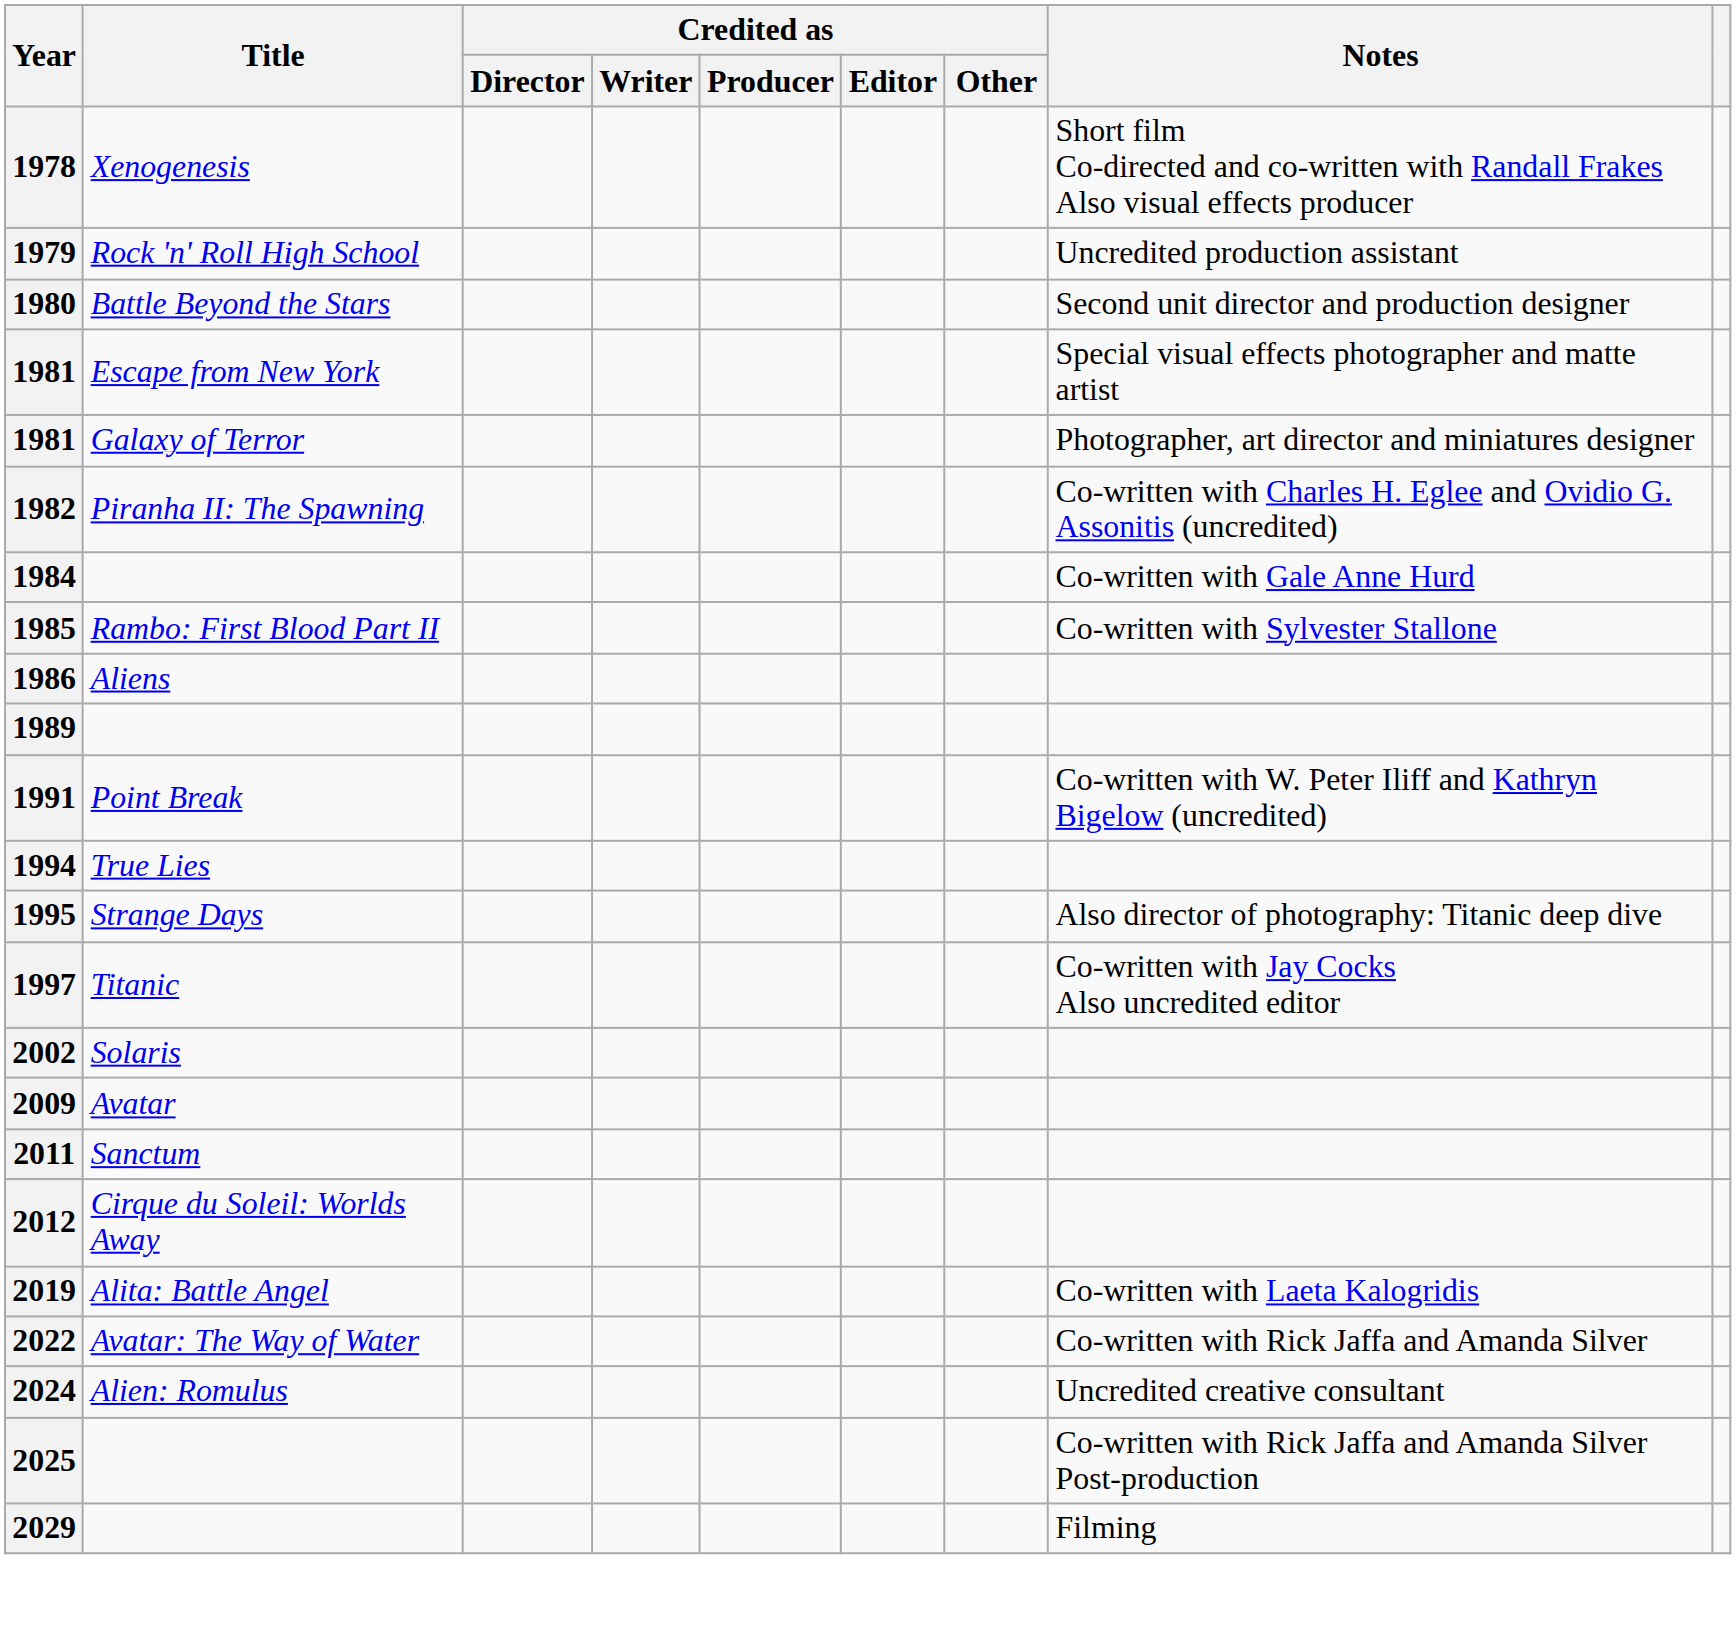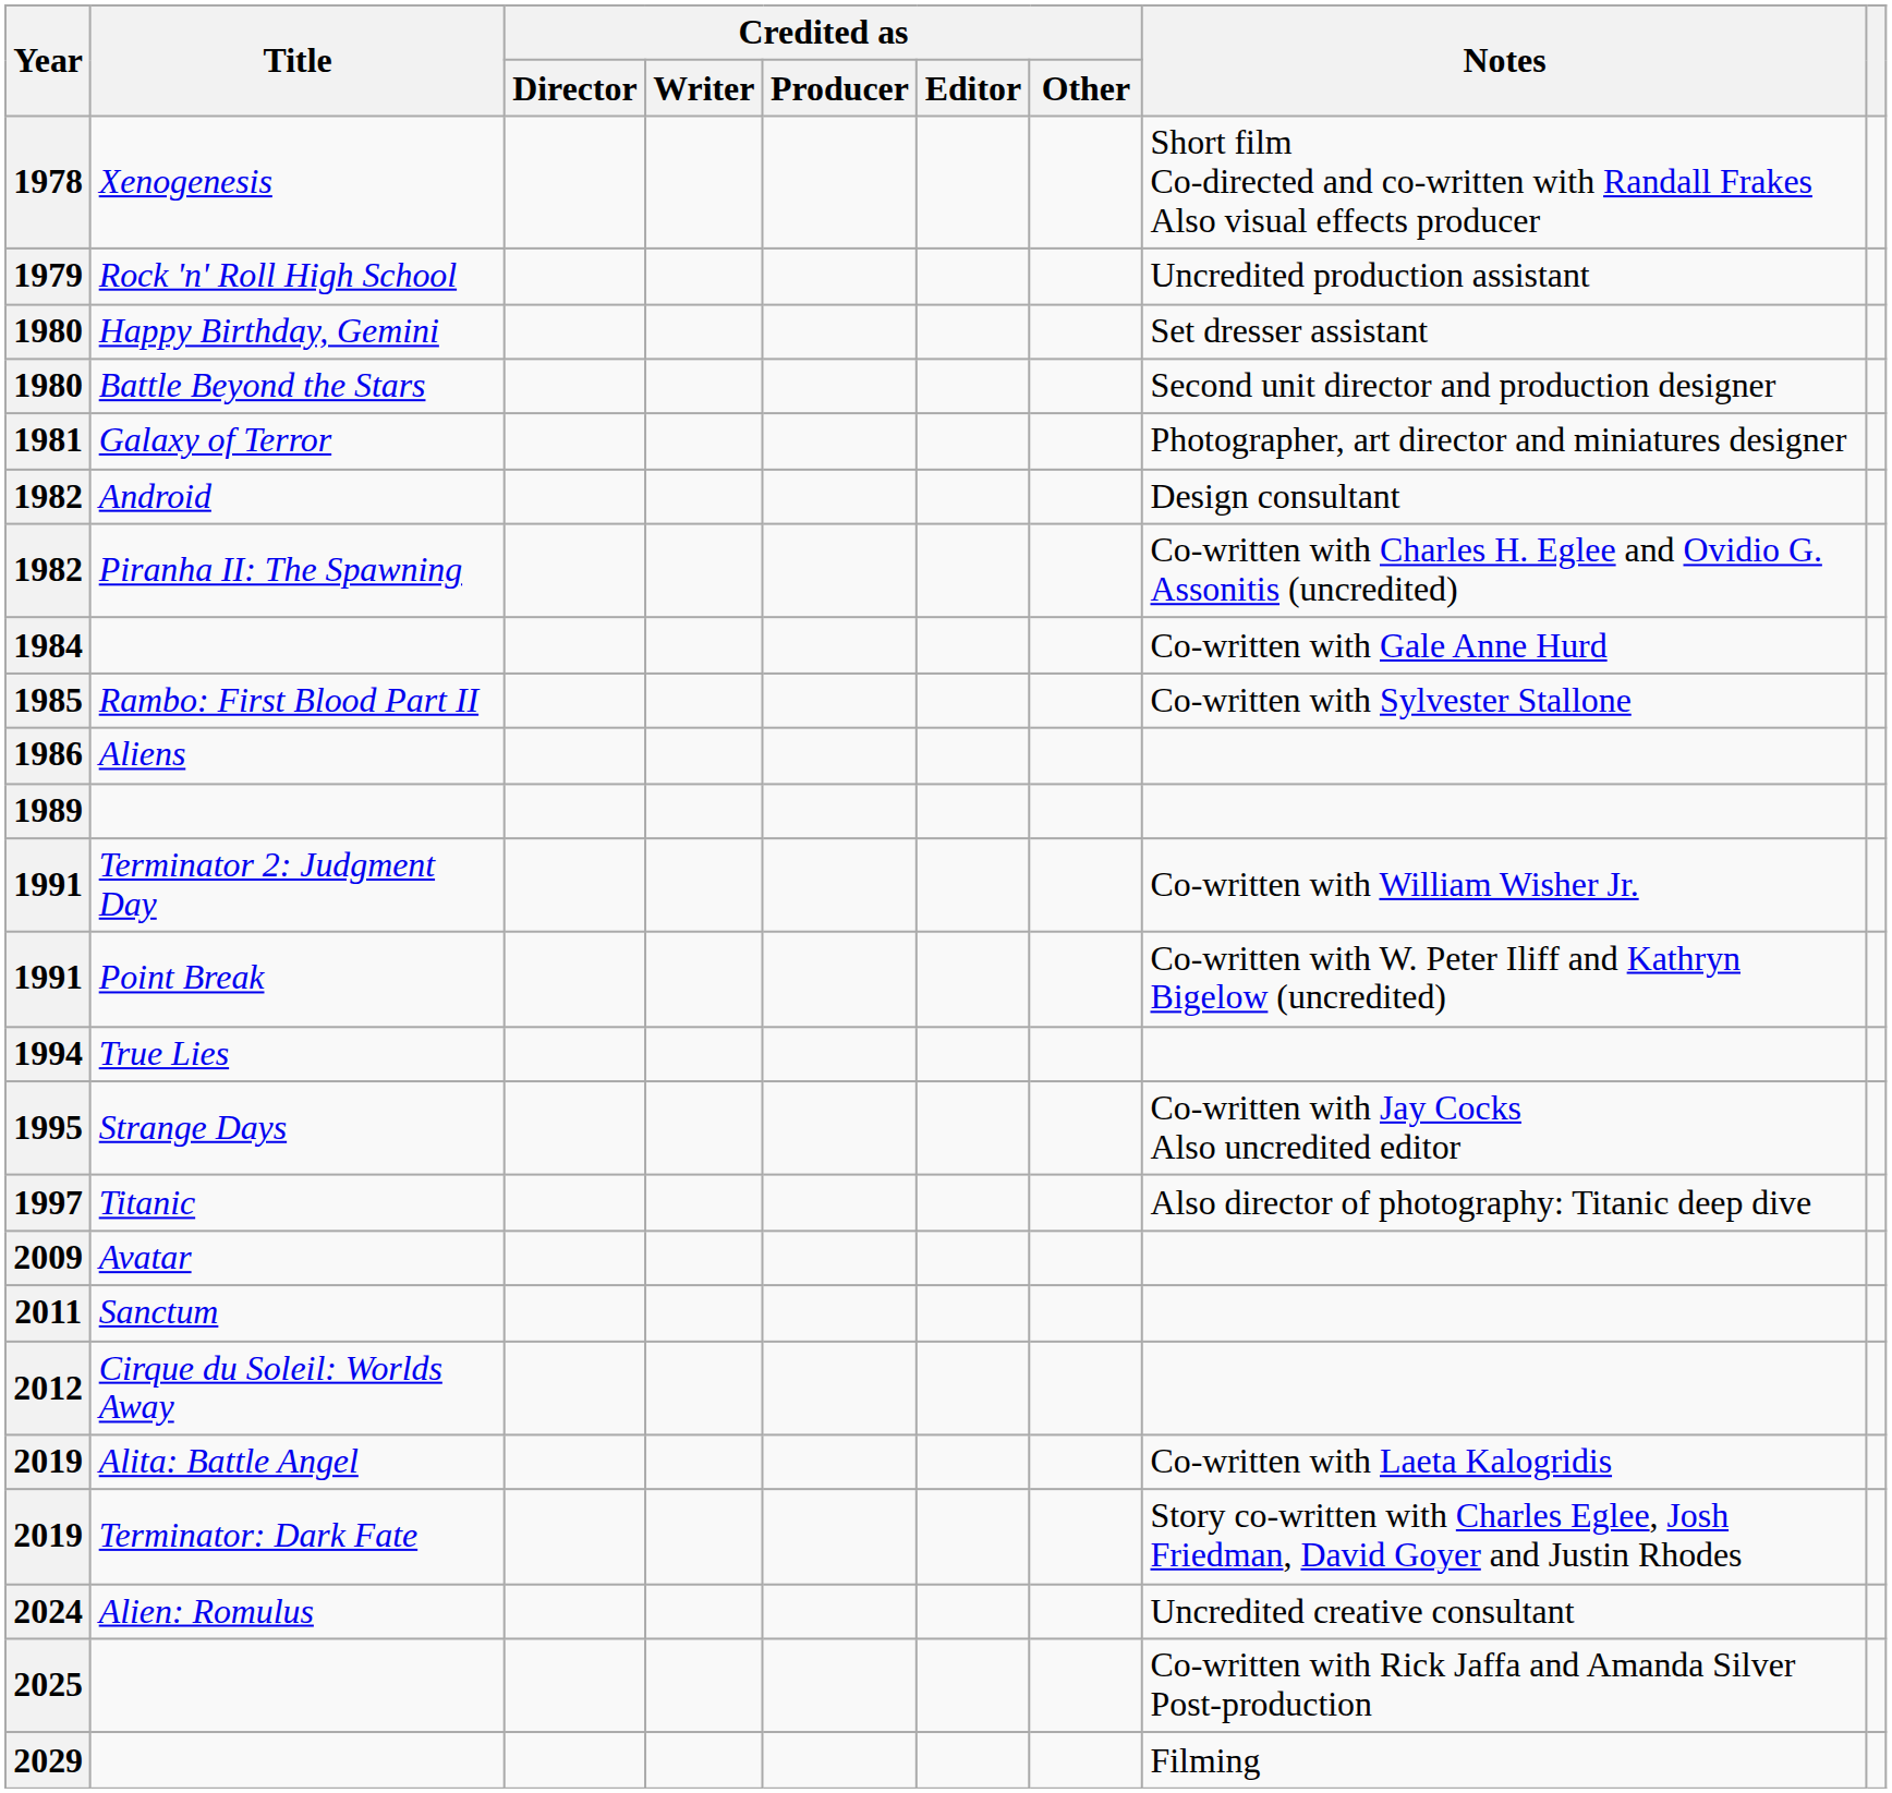 <table class="wikitable plainrowheaders sortable">
 <tr>
 <th rowspan="2" scope="col">Year</th>
 <th width="22%" rowspan="2" scope="col">Title</th>
 <th colspan="5" scope="col" class="unsortable">Credited as</th>
 <th rowspan="2" scope="col">Notes</th>
 <th width="1%" rowspan="2" scope="col" class="unsortable"></th>
 </tr>
 <tr>
 <th width=6%>Director</th>
 <th width=6%>Writer</th>
 <th width=6%>Producer</th>
 <th width=6%>Editor</th>
 <th width=6%>Other</th>
 </tr>
 <tr>
 <th scope="row">1978</th>
 <td><em><a href='#'>Xenogenesis</a></em></td>
 <td></td>
 <td></td>
 <td></td>
 <td></td>
 <td></td>
 <td>Short film<br>Co-directed and co-written with <a href='#'>Randall Frakes</a><br>Also visual effects producer</td>
 <td style="text-align:center;"></td>
 </tr>
 <tr>
 <th scope="row">1979</th>
 <td><em><a href='#'>Rock 'n' Roll High School</a></em></td>
 <td></td>
 <td></td>
 <td></td>
 <td></td>
 <td></td>
 <td>Uncredited production assistant</td>
 <td style="text-align:center;"></td>
 </tr>
 <tr>
 <th scope="row">1980</th>
+<td><em><a href='#'>Happy Birthday, Gemini</a></em></td>
+<td></td>
+<td></td>
+<td></td>
+<td></td>
+<td></td>
+<td>Set dresser assistant</td>
+<td style="text-align:center;"></td>
+</tr>
+<tr>
+<th scope="row">1980</th>
 <td><em><a href='#'>Battle Beyond the Stars</a></em></td>
 <td></td>
 <td></td>
 <td></td>
 <td></td>
 <td></td>
 <td>Second unit director and production designer</td>
 <td style="text-align:center;"></td>
 </tr>
 <tr>
 <th scope="row">1981</th>
-<td><em><a href='#'>Escape from New York</a></em></td>
-<td></td>
-<td></td>
-<td></td>
-<td></td>
-<td></td>
-<td>Special visual effects photographer and matte artist</td>
-<td style="text-align:center;"></td>
-</tr>
-<tr>
-<th scope="row">1981</th>
 <td><em><a href='#'>Galaxy of Terror</a></em></td>
 <td></td>
 <td></td>
 <td></td>
 <td></td>
 <td></td>
 <td>Photographer, art director and miniatures designer</td>
+<td style="text-align:center;"></td>
+</tr>
+<tr>
+<th scope="row">1982</th>
+<td><em><a href='#'>Android</a></em></td>
+<td></td>
+<td></td>
+<td></td>
+<td></td>
+<td></td>
+<td>Design consultant</td>
 <td style="text-align:center;"></td>
 </tr>
 <tr>
 <th scope="row">1982</th>
 <td><em><a href='#'>Piranha II: The Spawning</a></em></td>
 <td></td>
 <td></td>
 <td></td>
 <td></td>
 <td></td>
 <td>Co-written with <a href='#'>Charles H. Eglee</a> and <a href='#'>Ovidio G. Assonitis</a> (uncredited)</td>
 <td style="text-align:center;"></td>
 </tr>
 <tr>
 <th scope="row">1984</th>
 <td><em></em></td>
 <td></td>
 <td></td>
 <td></td>
 <td></td>
 <td></td>
 <td>Co-written with <a href='#'>Gale Anne Hurd</a></td>
 <td style="text-align:center;"></td>
 </tr>
 <tr>
 <th scope="row">1985</th>
 <td><em><a href='#'>Rambo: First Blood Part II</a></em></td>
 <td></td>
 <td></td>
 <td></td>
 <td></td>
 <td></td>
 <td>Co-written with <a href='#'>Sylvester Stallone</a></td>
 <td style="text-align:center;"></td>
 </tr>
 <tr>
 <th scope="row">1986</th>
 <td><em><a href='#'>Aliens</a></em></td>
 <td></td>
 <td></td>
 <td></td>
 <td></td>
 <td></td>
 <td></td>
 <td style="text-align:center;"></td>
 </tr>
 <tr>
 <th scope="row">1989</th>
 <td><em></em></td>
 <td></td>
 <td></td>
 <td></td>
 <td></td>
 <td></td>
 <td></td>
 <td style="text-align:center;"></td>
 </tr>
 <tr>
 <th scope="row">1991</th>
+<td><em><a href='#'>Terminator 2: Judgment Day</a></em></td>
+<td></td>
+<td></td>
+<td></td>
+<td></td>
+<td></td>
+<td>Co-written with <a href='#'>William Wisher Jr.</a></td>
+<td style="text-align:center;"></td>
+</tr>
+<tr>
+<th scope="row">1991</th>
 <td><em><a href='#'>Point Break</a></em></td>
 <td></td>
 <td></td>
 <td></td>
 <td></td>
 <td></td>
 <td>Co-written with W. Peter Iliff and <a href='#'>Kathryn Bigelow</a> (uncredited)</td>
 <td style="text-align:center;"></td>
 </tr>
 <tr>
 <th scope="row">1994</th>
 <td><em><a href='#'>True Lies</a></em></td>
 <td></td>
 <td></td>
 <td></td>
 <td></td>
 <td></td>
 <td></td>
 <td style="text-align:center;"></td>
 </tr>
 <tr>
 <th scope="row">1995</th>
 <td><em><a href='#'>Strange Days</a></em></td>
 <td></td>
 <td></td>
 <td></td>
 <td></td>
 <td></td>
-<td>Also director of photography: Titanic deep dive</td>
+<td>Co-written with <a href='#'>Jay Cocks</a><br>Also uncredited editor</td>
 <td style="text-align:center;"></td>
 </tr>
 <tr>
 <th scope="row">1997</th>
 <td><em><a href='#'>Titanic</a></em></td>
 <td></td>
 <td></td>
 <td></td>
 <td></td>
 <td></td>
-<td>Co-written with <a href='#'>Jay Cocks</a><br>Also uncredited editor</td>
-<td style="text-align:center;"></td>
-</tr>
-<tr>
-<th scope="row">2002</th>
-<td><em><a href='#'>Solaris</a></em></td>
-<td></td>
-<td></td>
-<td></td>
-<td></td>
-<td></td>
-<td></td>
+<td>Also director of photography: Titanic deep dive</td>
 <td style="text-align:center;"></td>
 </tr>
 <tr>
 <th scope="row">2009</th>
 <td><em><a href='#'>Avatar</a></em></td>
 <td></td>
 <td></td>
 <td></td>
 <td></td>
 <td></td>
 <td></td>
 <td style="text-align:center;"></td>
 </tr>
 <tr>
 <th scope="row">2011</th>
 <td><em><a href='#'>Sanctum</a></em></td>
 <td></td>
 <td></td>
 <td></td>
 <td></td>
 <td></td>
 <td></td>
 <td style="text-align:center;"></td>
 </tr>
 <tr>
 <th scope="row">2012</th>
 <td><em><a href='#'>Cirque du Soleil: Worlds Away</a></em></td>
 <td></td>
 <td></td>
 <td></td>
 <td></td>
 <td></td>
 <td></td>
 <td style="text-align:center;"></td>
 </tr>
 <tr>
 <th scope="row">2019</th>
 <td><em><a href='#'>Alita: Battle Angel</a></em></td>
 <td></td>
 <td></td>
 <td></td>
 <td></td>
 <td></td>
 <td>Co-written with <a href='#'>Laeta Kalogridis</a></td>
 <td style="text-align:center;"></td>
 </tr>
 <tr>
-<th scope="row">2022</th>
-<td><em><a href='#'>Avatar: The Way of Water</a></em></td>
+<th scope="row">2019</th>
+<td><em><a href='#'>Terminator: Dark Fate</a></em></td>
 <td></td>
 <td></td>
 <td></td>
 <td></td>
 <td></td>
-<td>Co-written with Rick Jaffa and Amanda Silver</td>
+<td>Story co-written with <a href='#'>Charles Eglee</a>, <a href='#'>Josh Friedman</a>, <a href='#'>David Goyer</a> and Justin Rhodes</td>
 <td style="text-align:center;"></td>
 </tr>
 <tr>
 <th scope="row">2024</th>
 <td><em><a href='#'>Alien: Romulus</a></em></td>
 <td></td>
 <td></td>
 <td></td>
 <td></td>
 <td></td>
 <td>Uncredited creative consultant</td>
 <td style="text-align:center;"></td>
 </tr>
 <tr>
 <th scope=row align="left">2025</th>
 <td></td>
 <td></td>
 <td></td>
 <td></td>
 <td></td>
 <td></td>
 <td>Co-written with Rick Jaffa and Amanda Silver<br>Post-production</td>
 <td style="text-align:center;"></td>
 </tr>
 <tr>
 <th scope=row align="left">2029</th>
 <td></td>
 <td></td>
 <td></td>
 <td></td>
 <td></td>
 <td></td>
 <td>Filming</td>
 <td style="text-align:center;"></td>
 </tr>
 </table>
